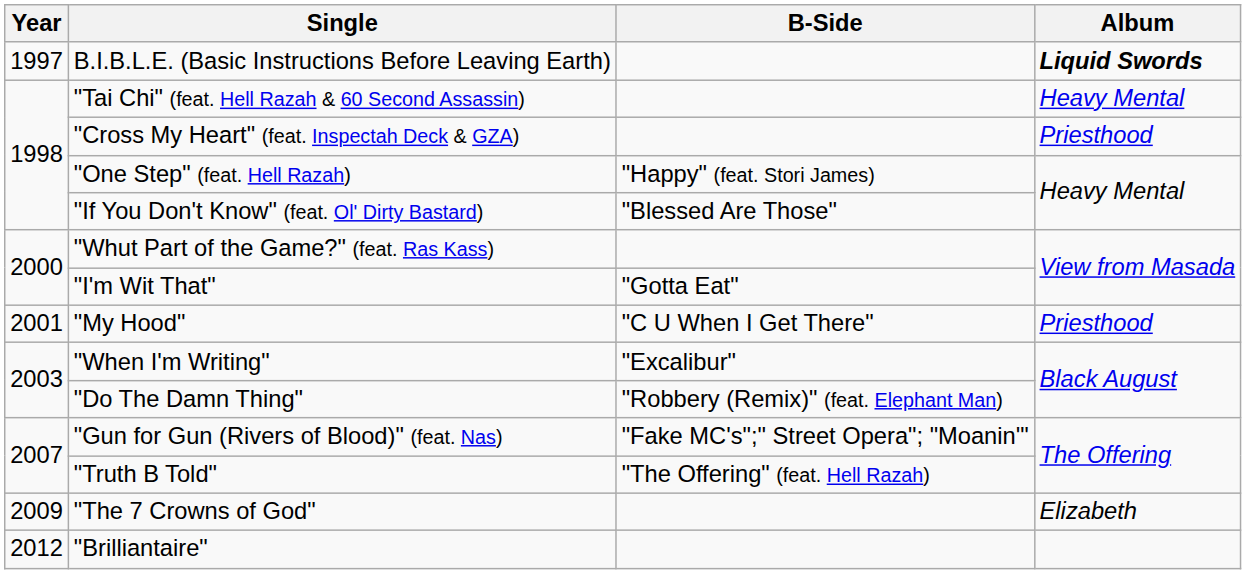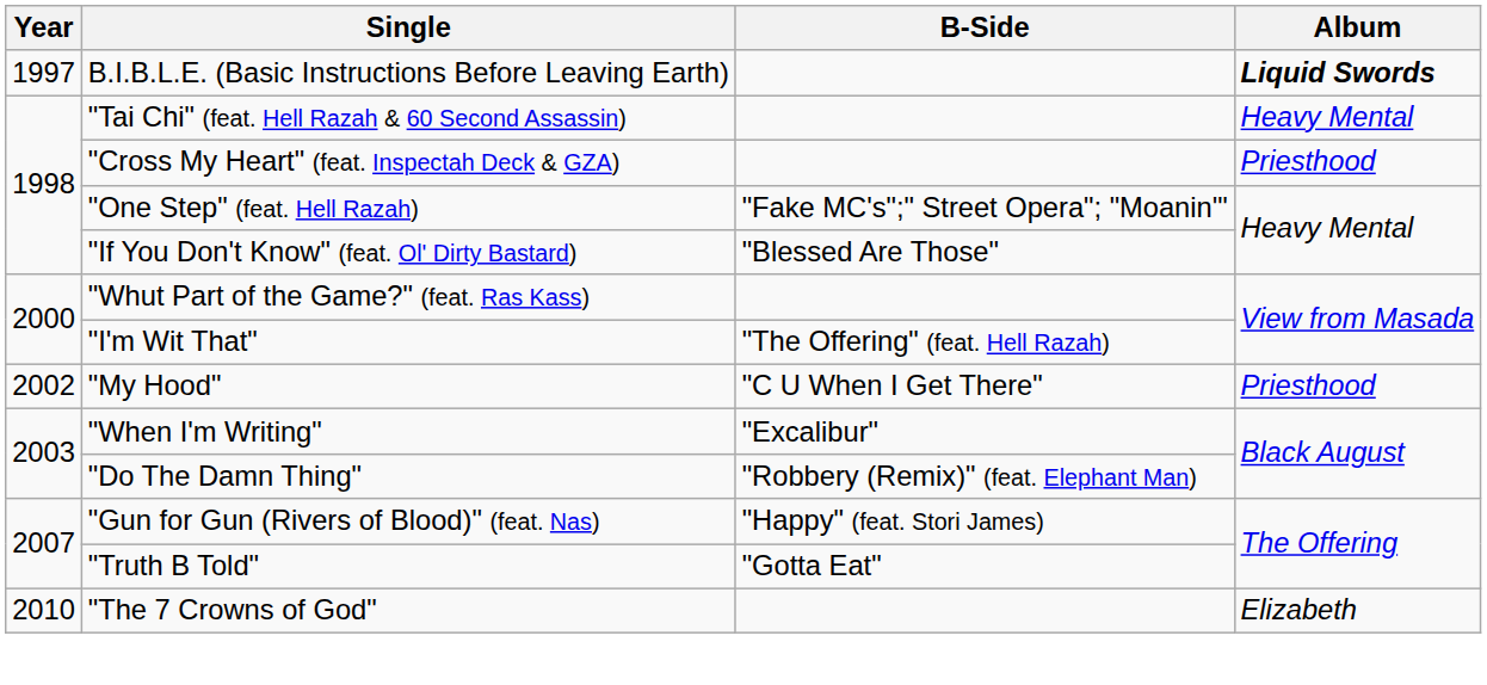 <table class="wikitable">
 <tr>
 <th>Year</th>
 <th>Single</th>
 <th>B-Side</th>
 <th>Album</th>
 </tr>
 <tr>
 <td>1997</td>
 <td>B.I.B.L.E. (Basic Instructions Before Leaving Earth)</td>
 <td></td>
 <td><strong><em>Liquid Swords</em></strong></td>
 </tr>
 <tr>
 <td rowspan="4">1998</td>
 <td>"Tai Chi" <small>(feat. <a href='#'>Hell Razah</a> & <a href='#'>60 Second Assassin</a>)</small></td>
 <td></td>
 <td><em><a href='#'>Heavy Mental</a></em></td>
 </tr>
 <tr>
 <td>"Cross My Heart" <small>(feat. <a href='#'>Inspectah Deck</a> & <a href='#'>GZA</a>)</small></td>
 <td></td>
 <td><em><a href='#'>Priesthood</a></em></td>
 </tr>
 <tr>
 <td>"One Step" <small>(feat. <a href='#'>Hell Razah</a>)</small></td>
-<td>"Happy" <small>(feat. Stori James)</small></td>
+<td>"Fake MC's";" Street Opera"; "Moanin'"</td>
 <td rowspan="2"><em>Heavy Mental</em></td>
 </tr>
 <tr>
 <td>"If You Don't Know" <small>(feat. <a href='#'>Ol' Dirty Bastard</a>)</small></td>
 <td>"Blessed Are Those"</td>
 </tr>
 <tr>
 <td rowspan="2">2000</td>
 <td>"Whut Part of the Game?" <small>(feat. <a href='#'>Ras Kass</a>)</small></td>
 <td></td>
 <td rowspan="2"><em><a href='#'>View from Masada</a></em></td>
 </tr>
 <tr>
 <td>"I'm Wit That"</td>
-<td>"Gotta Eat"</td>
+<td>"The Offering" <small>(feat. <a href='#'>Hell Razah</a>)</small></td>
 </tr>
 <tr>
-<td>2001</td>
+<td>2002</td>
 <td>"My Hood"</td>
 <td>"C U When I Get There"</td>
 <td><em><a href='#'>Priesthood</a></em></td>
 </tr>
 <tr>
 <td rowspan="2">2003</td>
 <td>"When I'm Writing"</td>
 <td>"Excalibur"</td>
 <td rowspan="2"><em><a href='#'>Black August</a></em></td>
 </tr>
 <tr>
 <td>"Do The Damn Thing"</td>
 <td>"Robbery (Remix)" <small>(feat. <a href='#'>Elephant Man</a>)</small></td>
 </tr>
 <tr>
 <td rowspan="2">2007</td>
 <td>"Gun for Gun (Rivers of Blood)" <small>(feat. <a href='#'>Nas</a>)</small></td>
-<td>"Fake MC's";" Street Opera"; "Moanin'"</td>
+<td>"Happy" <small>(feat. Stori James)</small></td>
 <td rowspan="2"><em><a href='#'>The Offering</a></em></td>
 </tr>
 <tr>
 <td>"Truth B Told"</td>
-<td>"The Offering" <small>(feat. <a href='#'>Hell Razah</a>)</small></td>
+<td>"Gotta Eat"</td>
 </tr>
 <tr>
-<td>2009</td>
+<td>2010</td>
 <td>"The 7 Crowns of God"</td>
 <td></td>
 <td><em>Elizabeth</em></td>
 </tr>
-<tr>
-<td>2012</td>
-<td>"Brilliantaire"</td>
-<td></td>
-<td></td>
-</tr>
 </table>
